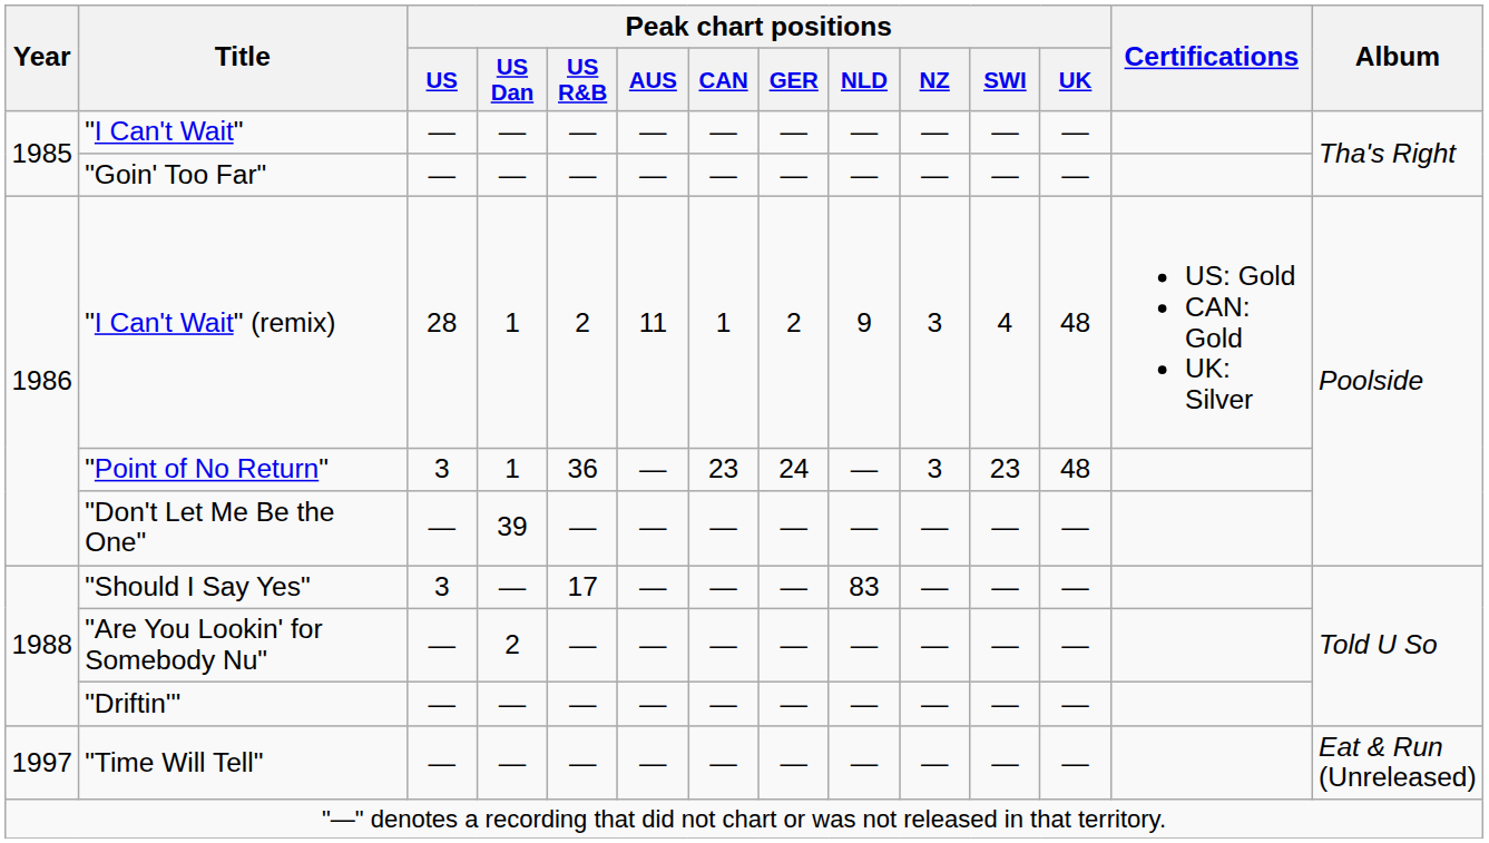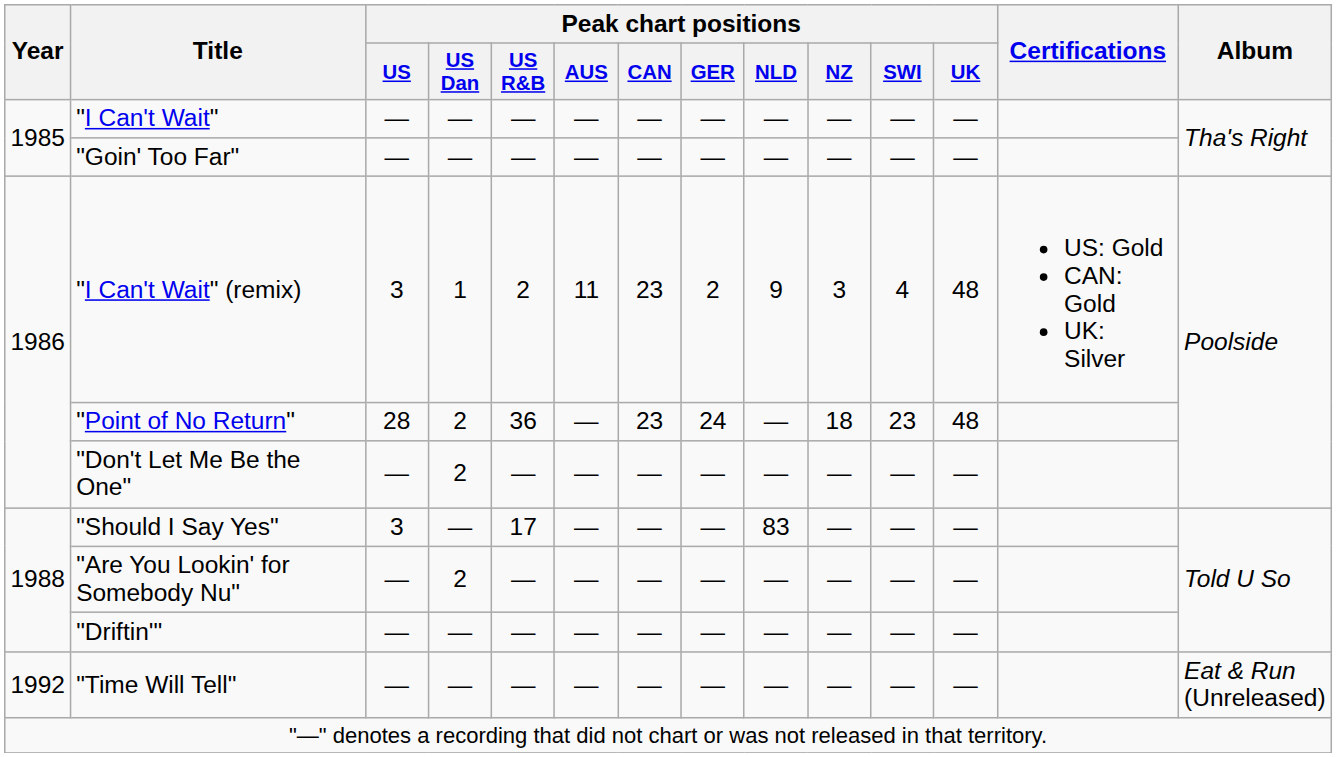 <table class="wikitable" style="text-align:center;">
 <tr>
 <th rowspan="2">Year</th>
 <th rowspan="2">Title</th>
 <th colspan="10">Peak chart positions</th>
 <th rowspan="2"><a href='#'>Certifications</a></th>
 <th rowspan="2">Album</th>
 </tr>
 <tr style="font-size:smaller;">
 <th width="35"><a href='#'>US</a><br></th>
 <th width="35"><a href='#'>US<br>Dan</a><br></th>
 <th width="35"><a href='#'>US<br>R&B</a><br></th>
 <th width="35"><a href='#'>AUS</a><br></th>
 <th width="35"><a href='#'>CAN</a><br></th>
 <th width="35"><a href='#'>GER</a><br></th>
 <th width="35"><a href='#'>NLD</a><br></th>
 <th width="35"><a href='#'>NZ</a><br></th>
 <th width="35"><a href='#'>SWI</a><br></th>
 <th width="35"><a href='#'>UK</a><br></th>
 </tr>
 <tr>
 <td rowspan="2">1985</td>
 <td align="left">"<a href='#'>I Can't Wait</a>"</td>
 <td>—</td>
 <td>—</td>
 <td>—</td>
 <td>—</td>
 <td>—</td>
 <td>—</td>
 <td>—</td>
 <td>—</td>
 <td>—</td>
 <td>—</td>
 <td align="left"></td>
 <td align="left" rowspan="2"><em>Tha's Right</em></td>
 </tr>
 <tr>
 <td align="left">"Goin' Too Far"</td>
 <td>—</td>
 <td>—</td>
 <td>—</td>
 <td>—</td>
 <td>—</td>
 <td>—</td>
 <td>—</td>
 <td>—</td>
 <td>—</td>
 <td>—</td>
 <td align="left"></td>
 </tr>
 <tr>
 <td rowspan="3">1986</td>
 <td align="left">"<a href='#'>I Can't Wait</a>" (remix)</td>
-<td>28</td>
+<td>3</td>
 <td>1</td>
 <td>2</td>
 <td>11</td>
-<td>1</td>
+<td>23</td>
 <td>2</td>
 <td>9</td>
 <td>3</td>
 <td>4</td>
 <td>48</td>
 <td align="left"><br><ul><li>US: Gold </li><li>CAN: Gold </li><li>UK: Silver </li></ul></td>
 <td align="left" rowspan="3"><em>Poolside</em></td>
 </tr>
 <tr>
 <td align="left">"<a href='#'>Point of No Return</a>"</td>
-<td>3</td>
-<td>1</td>
+<td>28</td>
+<td>2</td>
 <td>36</td>
 <td>—</td>
 <td>23</td>
 <td>24</td>
 <td>—</td>
-<td>3</td>
+<td>18</td>
 <td>23</td>
 <td>48</td>
 <td align="left"></td>
 </tr>
 <tr>
 <td align="left">"Don't Let Me Be the One"</td>
 <td>—</td>
-<td>39</td>
+<td>2</td>
 <td>—</td>
 <td>—</td>
 <td>—</td>
 <td>—</td>
 <td>—</td>
 <td>—</td>
 <td>—</td>
 <td>—</td>
 <td align="left"></td>
 </tr>
 <tr>
 <td rowspan="3">1988</td>
 <td align="left">"Should I Say Yes"</td>
 <td>3</td>
 <td>—</td>
 <td>17</td>
 <td>—</td>
 <td>—</td>
 <td>—</td>
 <td>83</td>
 <td>—</td>
 <td>—</td>
 <td>—</td>
 <td align="left"></td>
 <td align="left" rowspan="3"><em>Told U So</em></td>
 </tr>
 <tr>
 <td align="left">"Are You Lookin' for Somebody Nu"</td>
 <td>—</td>
 <td>2</td>
 <td>—</td>
 <td>—</td>
 <td>—</td>
 <td>—</td>
 <td>—</td>
 <td>—</td>
 <td>—</td>
 <td>—</td>
 <td align="left"></td>
 </tr>
 <tr>
 <td align="left">"Driftin'"</td>
 <td>—</td>
 <td>—</td>
 <td>—</td>
 <td>—</td>
 <td>—</td>
 <td>—</td>
 <td>—</td>
 <td>—</td>
 <td>—</td>
 <td>—</td>
 <td align="left"></td>
 </tr>
 <tr>
-<td>1997</td>
+<td>1992</td>
 <td align="left">"Time Will Tell"</td>
 <td>—</td>
 <td>—</td>
 <td>—</td>
 <td>—</td>
 <td>—</td>
 <td>—</td>
 <td>—</td>
 <td>—</td>
 <td>—</td>
 <td>—</td>
 <td align="left"></td>
 <td align="left" rowspan="1"><em>Eat & Run</em><br>(Unreleased)</td>
 </tr>
 <tr>
 <td colspan="14" style="font-size:90%">"—" denotes a recording that did not chart or was not released in that territory.</td>
 </tr>
 </table>
